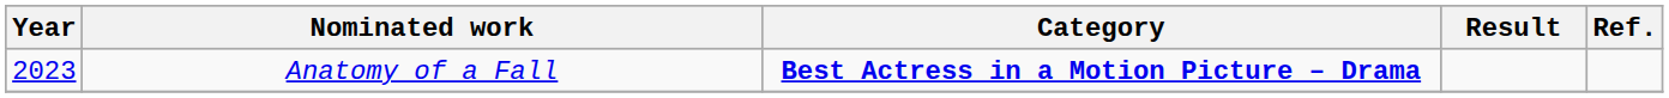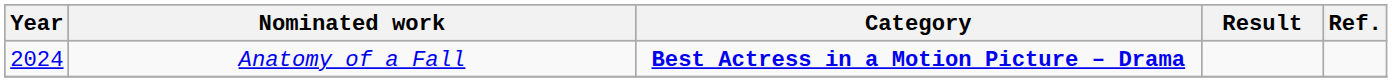 <table class="wikitable sortable">
 <tr>
 <th scope="col" style="width:1em;">Year</th>
 <th scope="col" style="width:25em;">Nominated work</th>
 <th scope="col" style="width:25em;">Category</th>
 <th scope="col" style="width:5em;">Result</th>
 <th scope="col" style="width:1em;">Ref.</th>
 </tr>
 <tr>
-<td><a href='#'>2023</a></td>
+<td><a href='#'>2024</a></td>
 <td align="center"><em><a href='#'>Anatomy of a Fall</a></em></td>
 <td align="center"><strong><a href='#'>Best Actress in a Motion Picture – Drama</a></strong></td>
 <td></td>
 <td align="center"></td>
 </tr>
 <tr>
 </tr>
 </table>
